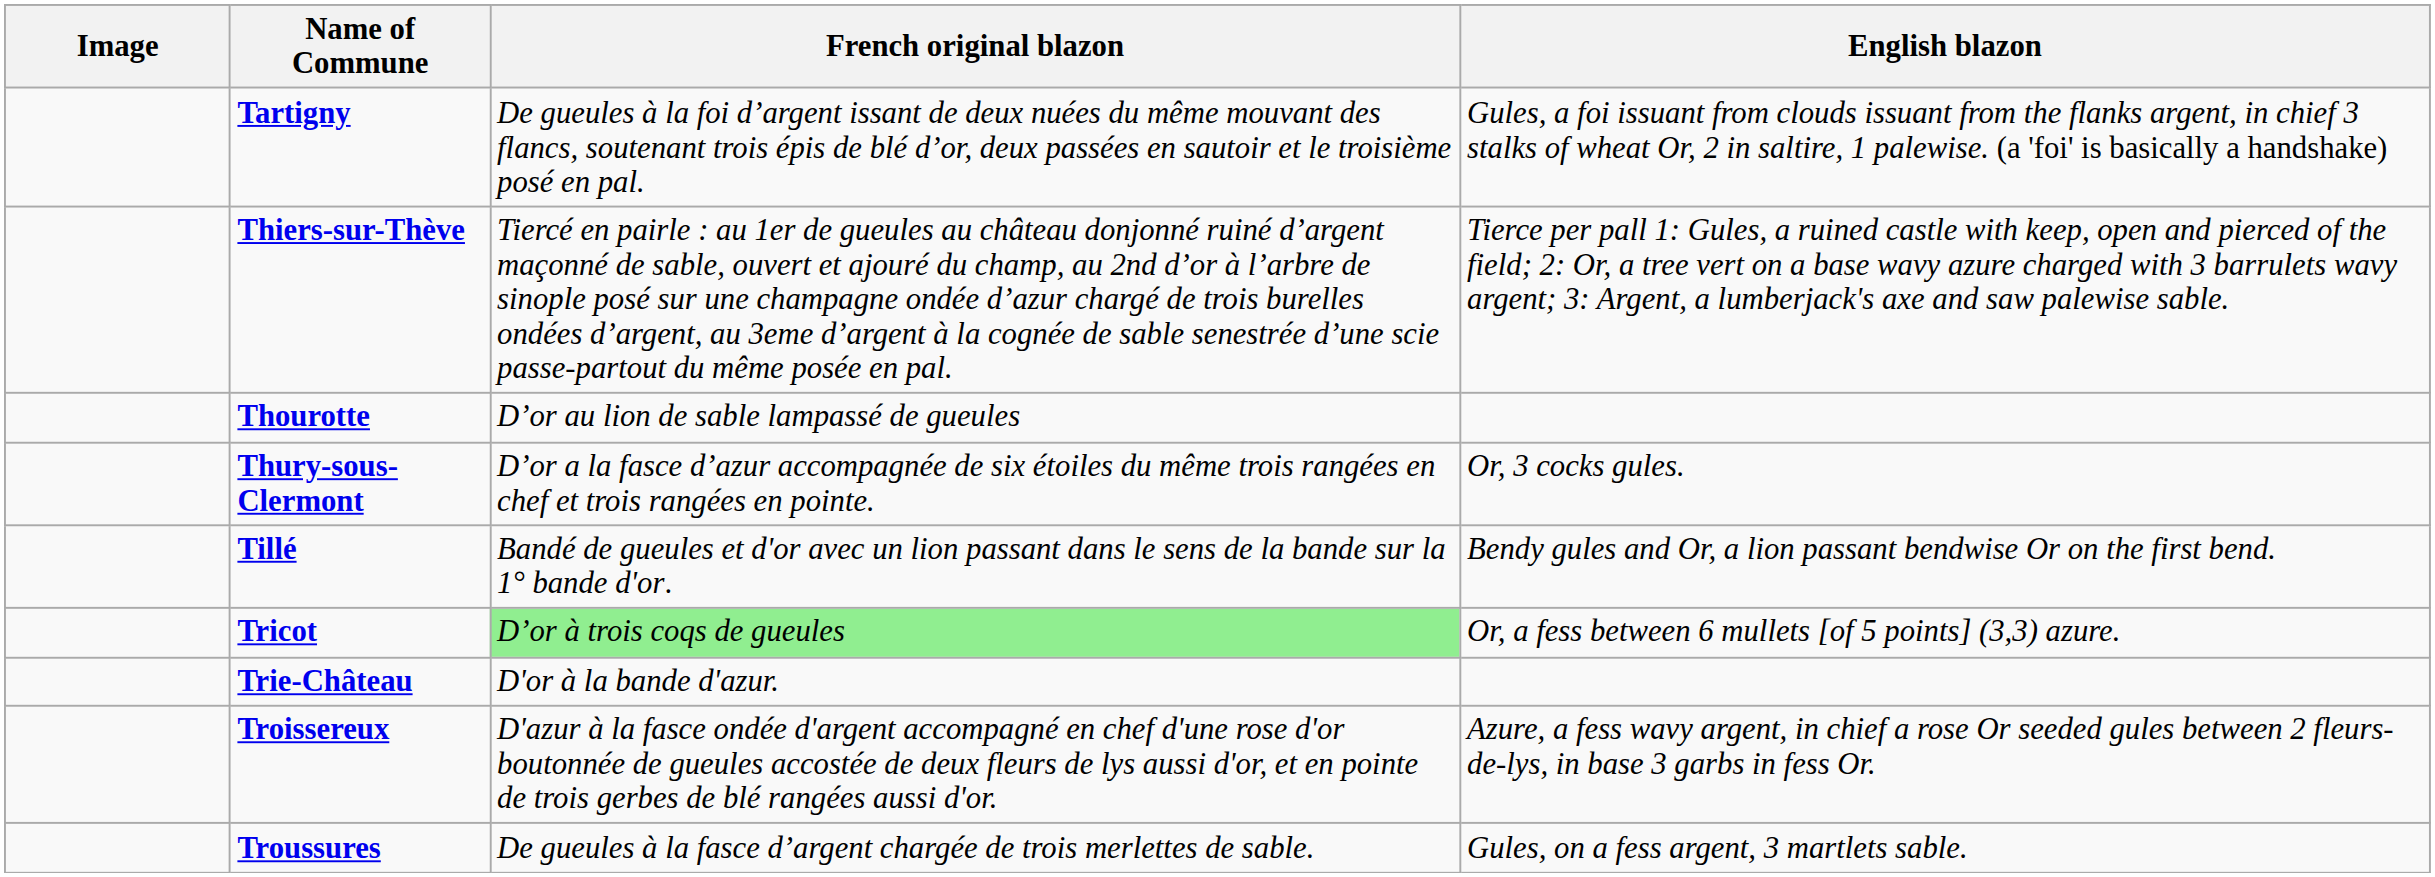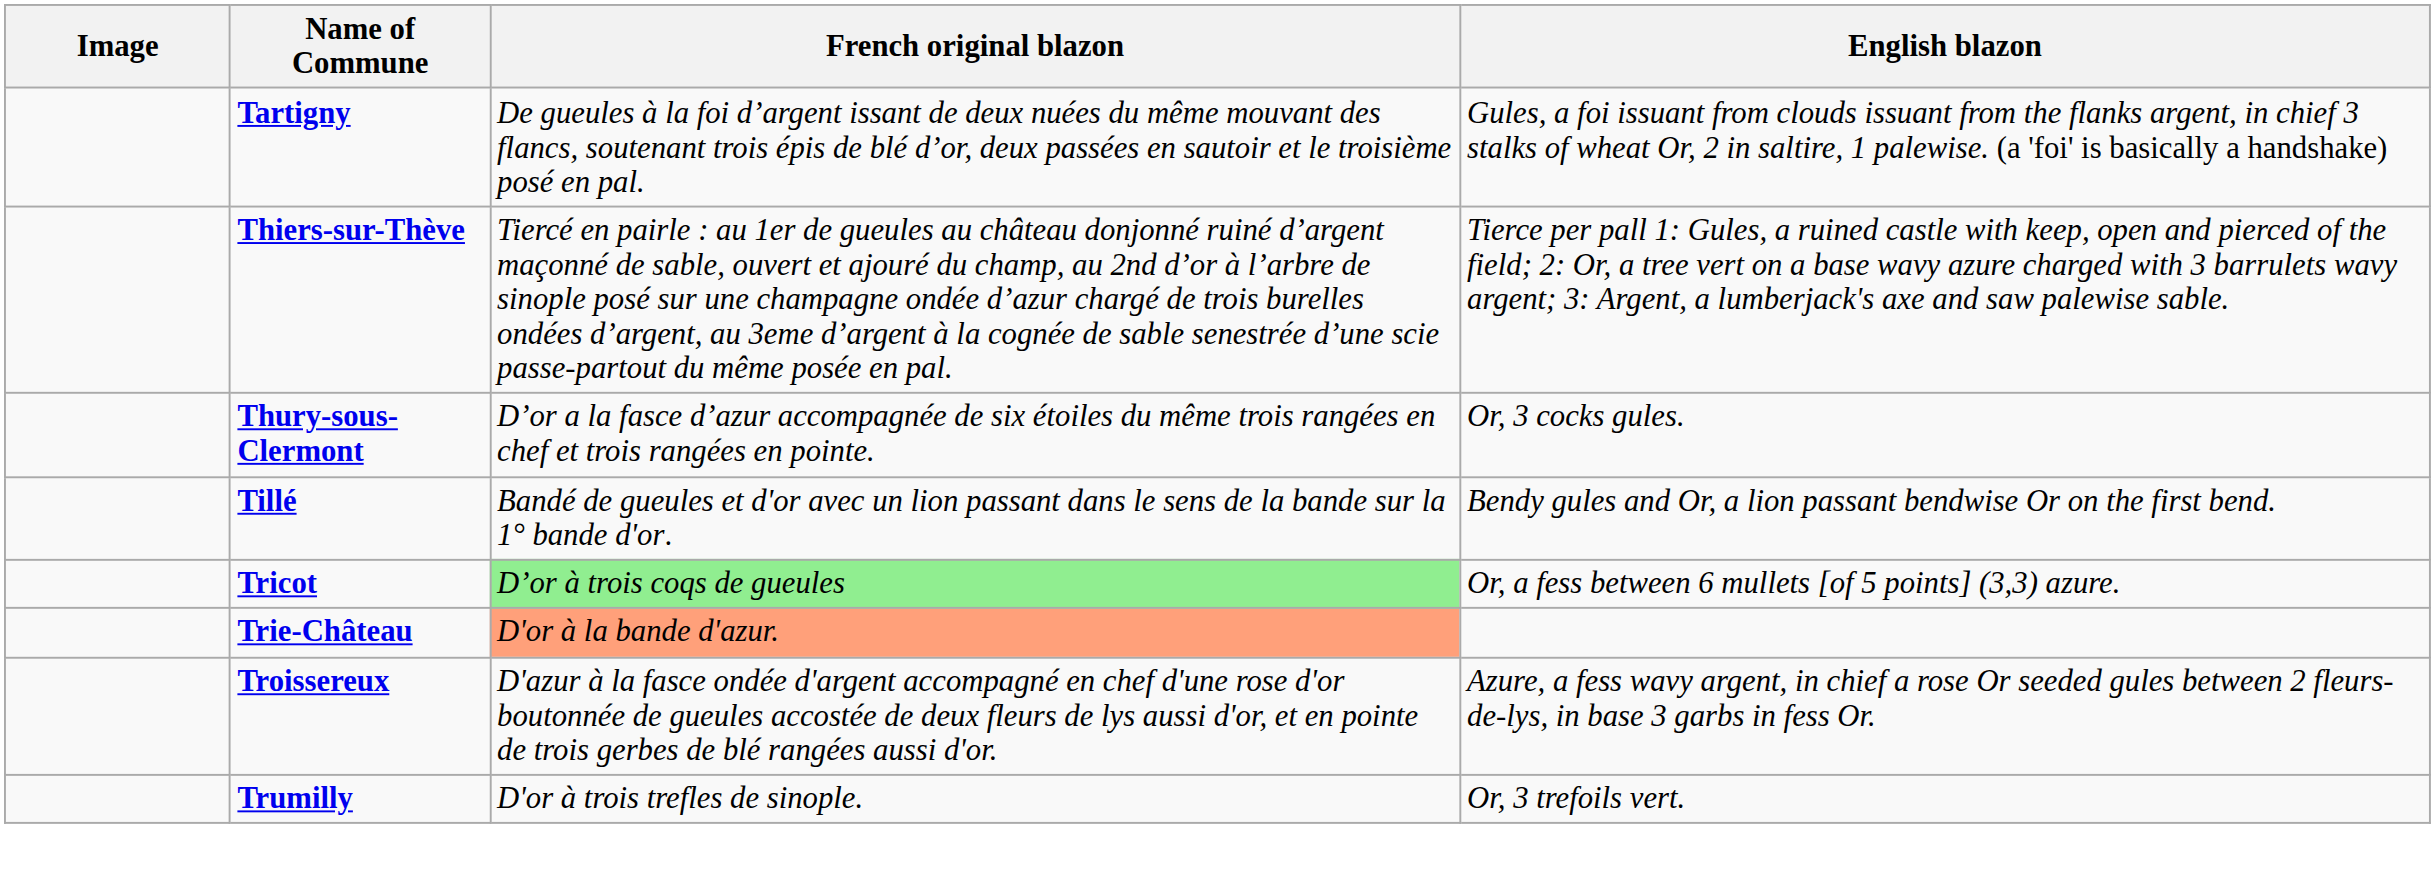 <table class="wikitable" width="100%">
 <tr>
 <th width="110">Image</th>
 <th>Name of Commune</th>
 <th width="40%">French original blazon</th>
 <th width="40%">English blazon</th>
 </tr>
 <tr valign=top>
 <td align=center><br></td>
 <td><strong><a href='#'>Tartigny</a></strong></td>
 <td><em>De gueules à la foi d’argent issant de deux nuées du même mouvant des flancs, soutenant trois épis de blé d’or, deux passées en sautoir et le troisième posé en pal.</em></td>
 <td><em>Gules, a foi issuant from clouds issuant from the flanks argent, in chief 3 stalks of wheat Or, 2 in saltire, 1 palewise.</em> (a 'foi' is basically a handshake)</td>
 </tr>
 <tr valign=top>
 <td align=center><br></td>
 <td><strong><a href='#'>Thiers-sur-Thève</a></strong></td>
 <td><em>Tiercé en pairle : au 1er de gueules au château donjonné ruiné d’argent maçonné de sable, ouvert et ajouré du champ, au 2nd d’or à l’arbre de sinople posé sur une champagne ondée d’azur chargé de trois burelles ondées d’argent, au 3eme d’argent à la cognée de sable senestrée d’une scie passe-partout du même posée en pal.</em></td>
 <td><em>Tierce per pall 1: Gules, a ruined castle with keep, open and pierced of the field; 2: Or, a tree vert on a base wavy azure charged with 3 barrulets wavy argent; 3: Argent, a lumberjack's axe and saw palewise sable.</em></td>
-</tr>
-<tr valign=top>
-<td align=center><br></td>
-<td><strong><a href='#'>Thourotte</a></strong></td>
-<td><em>D’or au lion de sable lampassé de gueules</em> </td>
-<td></td>
 </tr>
 <tr valign=top>
 <td align=center><br></td>
 <td><strong><a href='#'>Thury-sous-Clermont</a></strong></td>
 <td><em>D’or a la fasce d’azur accompagnée de six étoiles du même trois rangées en chef et trois rangées en pointe.</em></td>
 <td><em>Or, 3 cocks gules.</em></td>
 </tr>
 <tr valign=top>
 <td align=center></td>
 <td><strong><a href='#'>Tillé</a></strong></td>
 <td><em>Bandé de gueules et d'or avec un lion passant dans le sens de la bande sur la 1° bande d'or</em>.</td>
 <td><em>Bendy gules and Or, a lion passant bendwise Or on the first bend.</em></td>
 </tr>
 <tr valign=top>
 <td align=center></td>
 <td><strong><a href='#'>Tricot</a></strong></td>
 <td style="background: lightgreen;"><em>D’or à trois coqs de gueules</em></td>
 <td><em>Or, a fess between 6 mullets [of 5 points] (3,3) azure.</em></td>
 </tr>
 <tr valign=top>
 <td align=center></td>
 <td><strong><a href='#'>Trie-Château</a></strong></td>
-<td><em>D'or à la bande d'azur.</em></td>
+<td style="background: lightsalmon;"><em>D'or à la bande d'azur.</em></td>
 <td></td>
 </tr>
 <tr valign=top>
 <td align=center></td>
 <td><strong><a href='#'>Troissereux</a></strong></td>
 <td><em>D'azur à la fasce ondée d'argent accompagné en chef d'une rose d'or boutonnée de gueules accostée de deux fleurs de lys aussi d'or, et en pointe de trois gerbes de blé rangées aussi d'or.</em></td>
 <td><em>Azure, a fess wavy argent, in chief a rose Or seeded gules between 2 fleurs-de-lys, in base 3 garbs in fess Or.</em></td>
 </tr>
 <tr valign=top>
 <td align=center><br></td>
-<td><strong><a href='#'>Troussures</a></strong></td>
-<td><em>De gueules à la fasce d’argent chargée de trois merlettes de sable.</em></td>
-<td><em>Gules, on a fess argent, 3 martlets sable.</em></td>
+<td><strong><a href='#'>Trumilly</a></strong></td>
+<td><em>D'or à trois trefles de sinople.</em></td>
+<td><em>Or, 3 trefoils vert.</em></td>
 </tr>
 </table>
